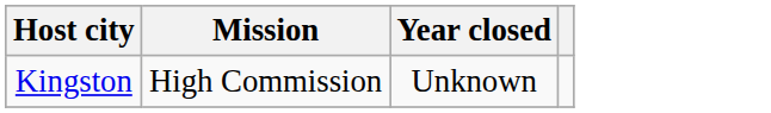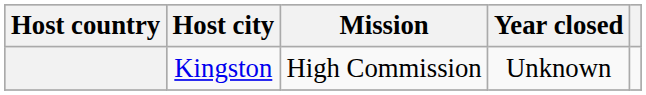 <table class="wikitable plainrowheaders" style="text-align:center;">
 <tr>
+<th scope="col">Host country</th>
 <th scope="col">Host city</th>
 <th scope="col">Mission</th>
 <th scope="col">Year closed</th>
 <th scope="col"></th>
 </tr>
 <tr>
+<th scope="row"></th>
 <td><a href='#'>Kingston</a></td>
 <td>High Commission</td>
 <td>Unknown</td>
 <td></td>
 </tr>
 </table>
